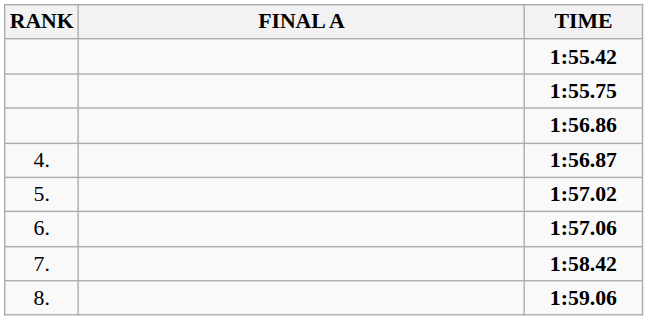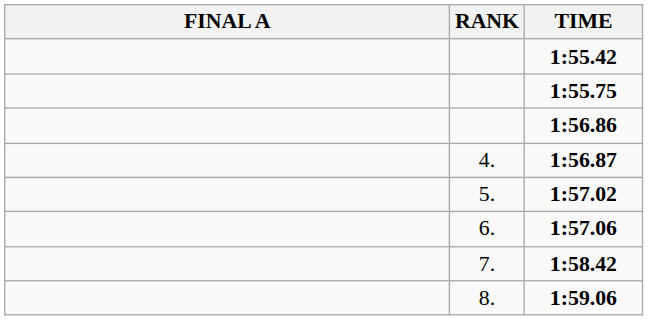 <table class="wikitable">
 <tr>
+<th style="width: 20em">FINAL A</th>
 <th>RANK</th>
-<th style="width: 20em">FINAL A</th>
 <th style="width: 5em">TIME</th>
 </tr>
 <tr>
+<td></td>
 <td align="center"></td>
-<td></td>
 <td align="center"><strong>1:55.42</strong></td>
 </tr>
 <tr>
+<td></td>
 <td align="center"></td>
-<td></td>
 <td align="center"><strong>1:55.75</strong></td>
 </tr>
 <tr>
+<td></td>
 <td align="center"></td>
-<td></td>
 <td align="center"><strong>1:56.86</strong></td>
 </tr>
 <tr>
+<td></td>
 <td align="center">4.</td>
-<td></td>
 <td align="center"><strong>1:56.87</strong></td>
 </tr>
 <tr>
+<td></td>
 <td align="center">5.</td>
-<td></td>
 <td align="center"><strong>1:57.02</strong></td>
 </tr>
 <tr>
+<td></td>
 <td align="center">6.</td>
-<td></td>
 <td align="center"><strong>1:57.06</strong></td>
 </tr>
 <tr>
+<td></td>
 <td align="center">7.</td>
-<td></td>
 <td align="center"><strong>1:58.42</strong></td>
 </tr>
 <tr>
+<td></td>
 <td align="center">8.</td>
-<td></td>
 <td align="center"><strong>1:59.06</strong></td>
 </tr>
 </table>
